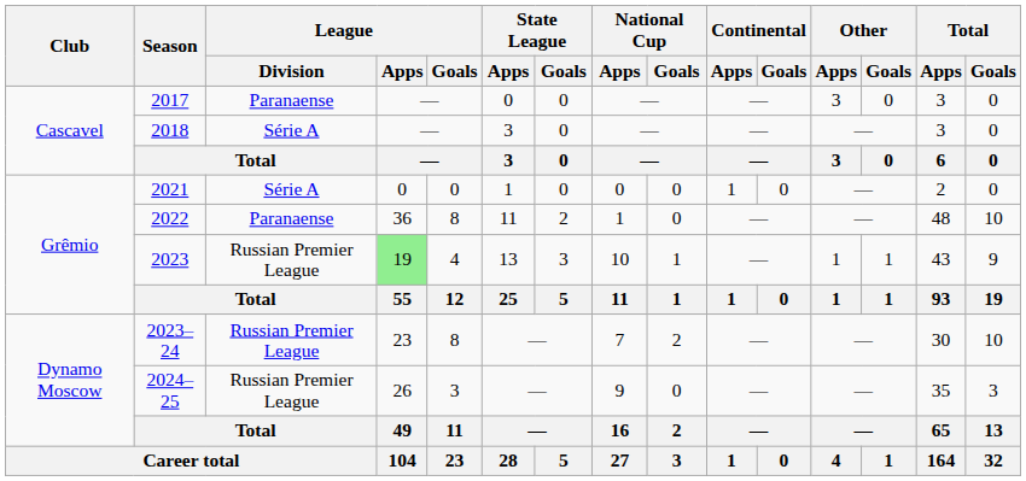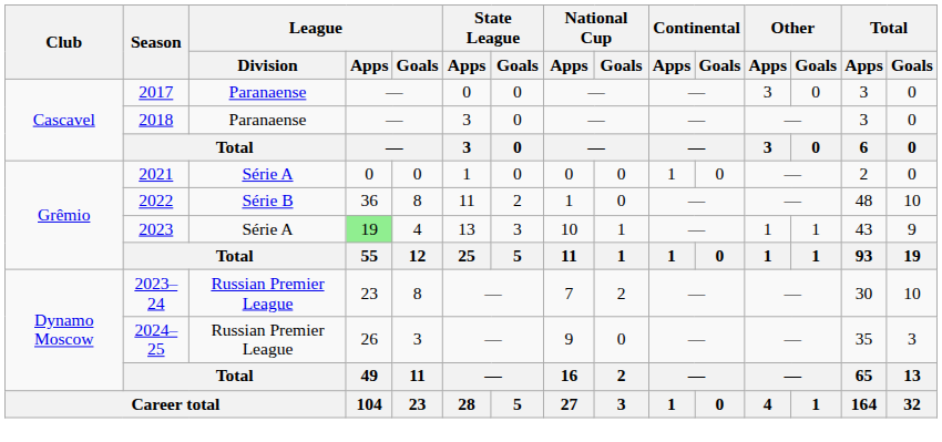 <table class="wikitable" style="text-align:center">
 <tr>
 <th rowspan="2">Club</th>
 <th rowspan="2">Season</th>
 <th colspan="3">League</th>
 <th colspan="2">State League</th>
 <th colspan="2">National Cup</th>
 <th colspan="2">Continental</th>
 <th colspan="2">Other</th>
 <th colspan="2">Total</th>
 </tr>
 <tr>
 <th>Division</th>
 <th>Apps</th>
 <th>Goals</th>
 <th>Apps</th>
 <th>Goals</th>
 <th>Apps</th>
 <th>Goals</th>
 <th>Apps</th>
 <th>Goals</th>
 <th>Apps</th>
 <th>Goals</th>
 <th>Apps</th>
 <th>Goals</th>
 </tr>
 <tr>
 <td rowspan="3"><a href='#'>Cascavel</a></td>
 <td><a href='#'>2017</a></td>
 <td><a href='#'>Paranaense</a></td>
 <td colspan="2">—</td>
 <td>0</td>
 <td>0</td>
 <td colspan="2">—</td>
 <td colspan="2">—</td>
 <td>3</td>
 <td>0</td>
 <td>3</td>
 <td>0</td>
 </tr>
 <tr>
 <td><a href='#'>2018</a></td>
-<td><a href='#'>Série A</a></td>
+<td>Paranaense</td>
 <td colspan="2">—</td>
 <td>3</td>
 <td>0</td>
 <td colspan="2">—</td>
 <td colspan="2">—</td>
 <td colspan="2">—</td>
 <td>3</td>
 <td>0</td>
 </tr>
 <tr>
 <th colspan="2">Total</th>
 <th colspan="2">—</th>
 <th>3</th>
 <th>0</th>
 <th colspan="2">—</th>
 <th colspan="2">—</th>
 <th>3</th>
 <th>0</th>
 <th>6</th>
 <th>0</th>
 </tr>
 <tr>
 <td rowspan="4"><a href='#'>Grêmio</a></td>
 <td><a href='#'>2021</a></td>
 <td><a href='#'>Série A</a></td>
 <td>0</td>
 <td>0</td>
 <td>1</td>
 <td>0</td>
 <td>0</td>
 <td>0</td>
 <td>1</td>
 <td>0</td>
 <td colspan="2">—</td>
 <td>2</td>
 <td>0</td>
 </tr>
 <tr>
 <td><a href='#'>2022</a></td>
-<td><a href='#'>Paranaense</a></td>
+<td><a href='#'>Série B</a></td>
 <td>36</td>
 <td>8</td>
 <td>11</td>
 <td>2</td>
 <td>1</td>
 <td>0</td>
 <td colspan="2">—</td>
 <td colspan="2">—</td>
 <td>48</td>
 <td>10</td>
 </tr>
 <tr>
 <td><a href='#'>2023</a></td>
-<td>Russian Premier League</td>
+<td>Série A</td>
 <td style="background: lightgreen;">19</td>
 <td>4</td>
 <td>13</td>
 <td>3</td>
 <td>10</td>
 <td>1</td>
 <td colspan="2">—</td>
 <td>1</td>
 <td>1</td>
 <td>43</td>
 <td>9</td>
 </tr>
 <tr>
 <th colspan="2">Total</th>
 <th>55</th>
 <th>12</th>
 <th>25</th>
 <th>5</th>
 <th>11</th>
 <th>1</th>
 <th>1</th>
 <th>0</th>
 <th>1</th>
 <th>1</th>
 <th>93</th>
 <th>19</th>
 </tr>
 <tr>
 <td rowspan="3"><a href='#'>Dynamo Moscow</a></td>
 <td><a href='#'>2023–24</a></td>
 <td><a href='#'>Russian Premier League</a></td>
 <td>23</td>
 <td>8</td>
 <td colspan="2">—</td>
 <td>7</td>
 <td>2</td>
 <td colspan="2">—</td>
 <td colspan="2">—</td>
 <td>30</td>
 <td>10</td>
 </tr>
 <tr>
 <td><a href='#'>2024–25</a></td>
 <td>Russian Premier League</td>
 <td>26</td>
 <td>3</td>
 <td colspan="2">—</td>
 <td>9</td>
 <td>0</td>
 <td colspan="2">—</td>
 <td colspan="2">—</td>
 <td>35</td>
 <td>3</td>
 </tr>
 <tr>
 <th colspan="2">Total</th>
 <th>49</th>
 <th>11</th>
 <th colspan="2">—</th>
 <th>16</th>
 <th>2</th>
 <th colspan="2">—</th>
 <th colspan="2">—</th>
 <th>65</th>
 <th>13</th>
 </tr>
 <tr>
 <th colspan="3">Career total</th>
 <th>104</th>
 <th>23</th>
 <th>28</th>
 <th>5</th>
 <th>27</th>
 <th>3</th>
 <th>1</th>
 <th>0</th>
 <th>4</th>
 <th>1</th>
 <th>164</th>
 <th>32</th>
 </tr>
 </table>
